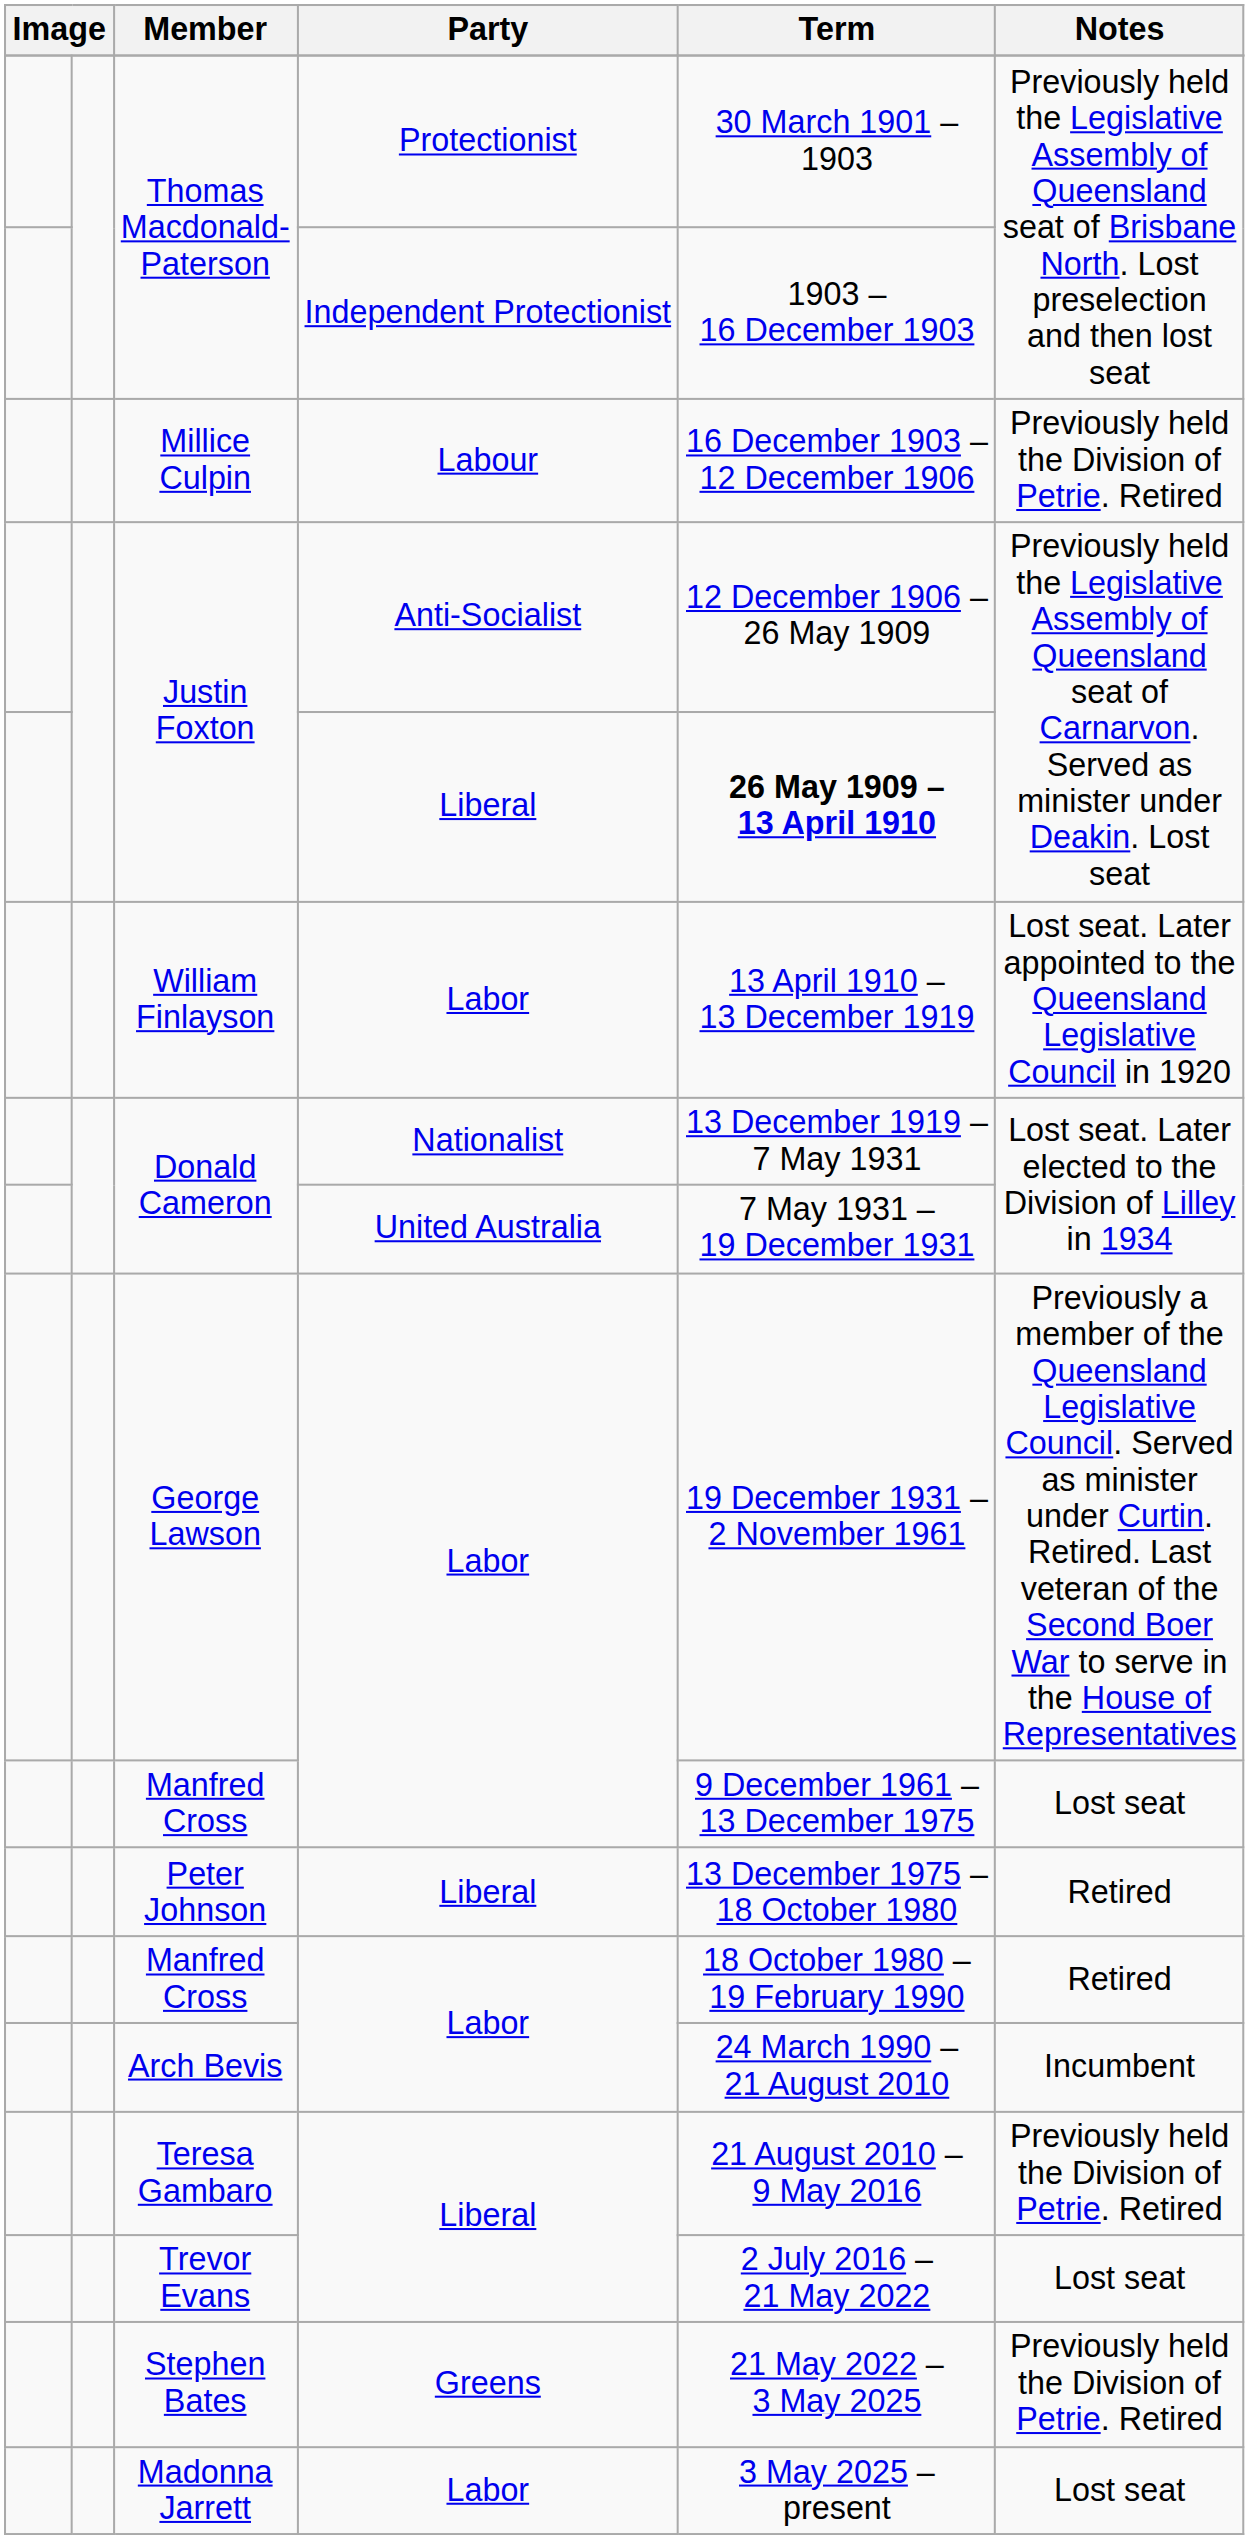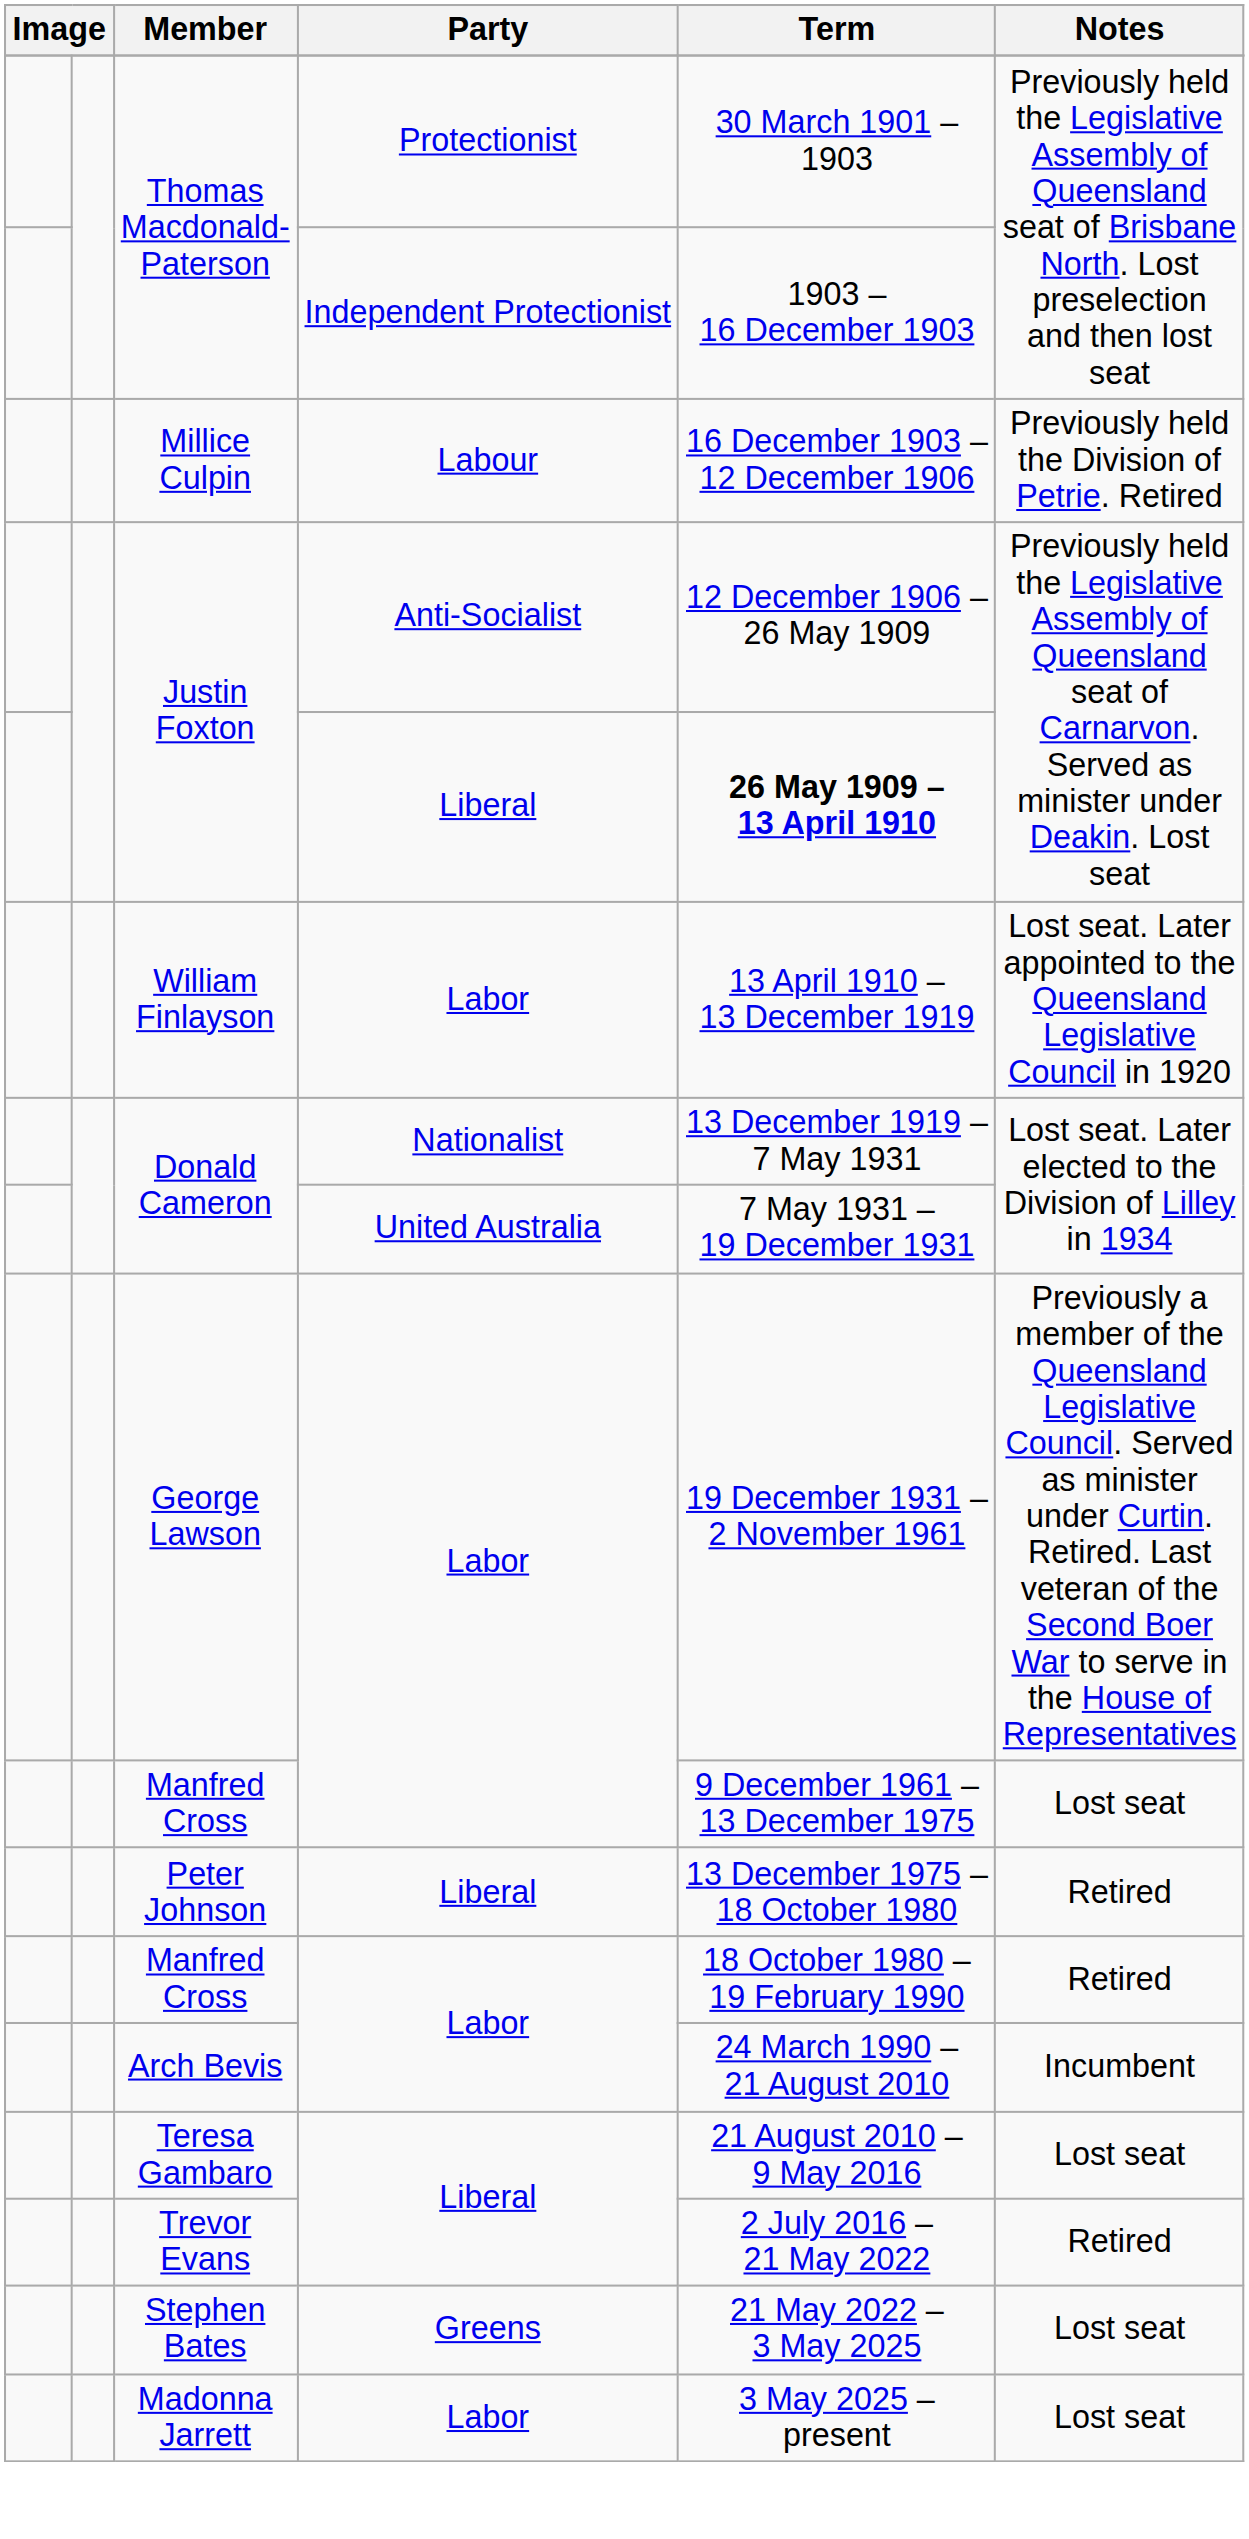 <table class=wikitable style="text-align:center">
 <tr>
 <th colspan=2>Image</th>
 <th>Member</th>
 <th>Party</th>
 <th>Term</th>
 <th>Notes</th>
 </tr>
 <tr>
 </tr>
 <tr>
 <td> </td>
 <td rowspan=2></td>
 <td rowspan=2><a href='#'>Thomas Macdonald-Paterson</a><br></td>
 <td><a href='#'>Protectionist</a></td>
 <td nowrap><a href='#'>30 March 1901</a> –<br>1903</td>
 <td rowspan=2>Previously held the <a href='#'>Legislative Assembly of Queensland</a> seat of <a href='#'>Brisbane North</a>. Lost preselection and then lost seat</td>
 </tr>
 <tr>
 <td> </td>
 <td nowrap><a href='#'>Independent Protectionist</a></td>
 <td nowrap>1903 –<br><a href='#'>16 December 1903</a></td>
 </tr>
 <tr>
 <td> </td>
 <td></td>
 <td><a href='#'>Millice Culpin</a><br></td>
 <td><a href='#'>Labour</a></td>
 <td nowrap><a href='#'>16 December 1903</a> –<br><a href='#'>12 December 1906</a></td>
 <td>Previously held the Division of <a href='#'>Petrie</a>. Retired</td>
 </tr>
 <tr>
 <td> </td>
 <td rowspan=2></td>
 <td rowspan=2><a href='#'>Justin Foxton</a><br></td>
 <td><a href='#'>Anti-Socialist</a></td>
 <td nowrap><a href='#'>12 December 1906</a> –<br>26 May 1909</td>
 <td rowspan=2>Previously held the <a href='#'>Legislative Assembly of Queensland</a> seat of <a href='#'>Carnarvon</a>. Served as minister under <a href='#'>Deakin</a>. Lost seat</td>
 </tr>
 <tr>
 <td> </td>
 <td nowrap><a href='#'>Liberal</a></td>
 <td nowrap><strong>26 May 1909 –<br><a href='#'>13 April 1910</a></strong></td>
 </tr>
 <tr>
 <td> </td>
 <td></td>
 <td><a href='#'>William Finlayson</a><br></td>
 <td><a href='#'>Labor</a></td>
 <td nowrap><a href='#'>13 April 1910</a> –<br><a href='#'>13 December 1919</a></td>
 <td>Lost seat. Later appointed to the <a href='#'>Queensland Legislative Council</a> in 1920</td>
 </tr>
 <tr>
 <td> </td>
 <td rowspan=2></td>
 <td rowspan=2><a href='#'>Donald Cameron</a><br></td>
 <td><a href='#'>Nationalist</a></td>
 <td nowrap><a href='#'>13 December 1919</a> –<br>7 May 1931</td>
 <td rowspan=2>Lost seat. Later elected to the Division of <a href='#'>Lilley</a> in <a href='#'>1934</a></td>
 </tr>
 <tr>
 <td> </td>
 <td nowrap><a href='#'>United Australia</a></td>
 <td nowrap>7 May 1931 –<br><a href='#'>19 December 1931</a></td>
 </tr>
 <tr>
 <td> </td>
 <td></td>
 <td><a href='#'>George Lawson</a><br></td>
 <td rowspan="2"><a href='#'>Labor</a></td>
 <td nowrap><a href='#'>19 December 1931</a> –<br><a href='#'>2 November 1961</a></td>
 <td>Previously a member of the <a href='#'>Queensland Legislative Council</a>. Served as minister under <a href='#'>Curtin</a>. Retired. Last veteran of the <a href='#'>Second Boer War</a> to serve in the <a href='#'>House of Representatives</a></td>
 </tr>
 <tr>
 <td> </td>
 <td></td>
 <td><a href='#'>Manfred Cross</a><br></td>
 <td nowrap><a href='#'>9 December 1961</a> –<br><a href='#'>13 December 1975</a></td>
 <td>Lost seat</td>
 </tr>
 <tr>
 <td> </td>
 <td></td>
 <td><a href='#'>Peter Johnson</a><br></td>
 <td><a href='#'>Liberal</a></td>
 <td nowrap><a href='#'>13 December 1975</a> –<br><a href='#'>18 October 1980</a></td>
 <td>Retired</td>
 </tr>
 <tr>
 <td> </td>
 <td></td>
 <td><a href='#'>Manfred Cross</a><br></td>
 <td rowspan="2"><a href='#'>Labor</a></td>
 <td nowrap><a href='#'>18 October 1980</a> –<br><a href='#'>19 February 1990</a></td>
 <td>Retired</td>
 </tr>
 <tr>
 <td> </td>
 <td></td>
 <td><a href='#'>Arch Bevis</a><br></td>
 <td nowrap><a href='#'>24 March 1990</a> –<br><a href='#'>21 August 2010</a></td>
 <td>Incumbent</td>
 </tr>
 <tr>
 <td> </td>
 <td></td>
 <td><a href='#'>Teresa Gambaro</a><br></td>
 <td rowspan="2"><a href='#'>Liberal</a></td>
 <td nowrap><a href='#'>21 August 2010</a> –<br><a href='#'>9 May 2016</a></td>
-<td>Previously held the Division of <a href='#'>Petrie</a>. Retired</td>
+<td>Lost seat</td>
 </tr>
 <tr>
 <td> </td>
 <td></td>
 <td><a href='#'>Trevor Evans</a><br></td>
 <td nowrap><a href='#'>2 July 2016</a> –<br><a href='#'>21 May 2022</a></td>
-<td>Lost seat</td>
+<td>Retired</td>
 </tr>
 <tr>
 <td> </td>
 <td></td>
 <td><a href='#'>Stephen Bates</a><br></td>
 <td><a href='#'>Greens</a></td>
 <td nowrap><a href='#'>21 May 2022</a> –<br><a href='#'>3 May 2025</a></td>
-<td>Previously held the Division of <a href='#'>Petrie</a>. Retired</td>
+<td>Lost seat</td>
 </tr>
 <tr>
 <td> </td>
 <td></td>
 <td><a href='#'>Madonna Jarrett</a><br></td>
 <td><a href='#'>Labor</a></td>
 <td nowrap><a href='#'>3 May 2025</a> –<br>present</td>
 <td>Lost seat</td>
 </tr>
 </table>
